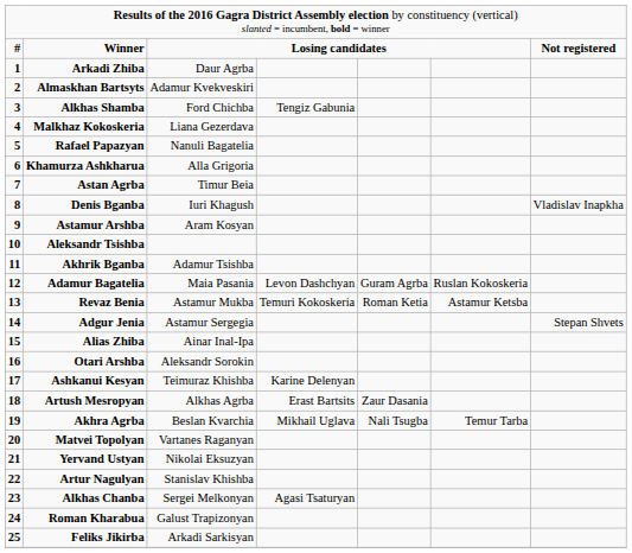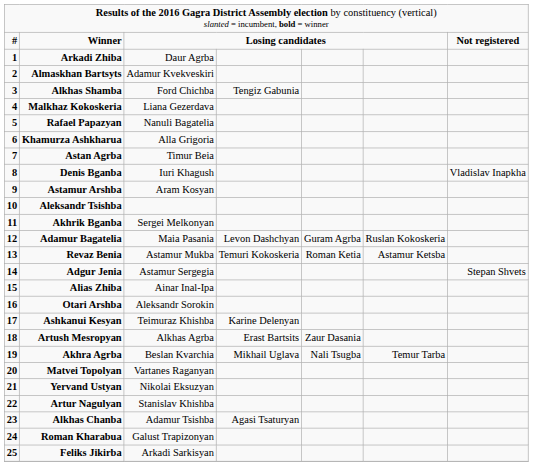 <table class="wikitable" style="text-align:right;">
 <tr style="text-align:center">
 <td colspan=9><strong>Results of the 2016 Gagra District Assembly election</strong> by constituency (vertical)<br><small><em>slanted</em> = incumbent, <strong>bold</strong> = winner</small></td>
 </tr>
 <tr>
 <td><strong>#</strong></td>
 <td><strong>Winner</strong></td>
 <td colspan=4 style="text-align:center"><strong>Losing candidates</strong></td>
 <td colspan=1 style="text-align:center"><strong>Not registered</strong></td>
 </tr>
 <tr>
 <td><strong>1</strong></td>
 <td><strong>Arkadi Zhiba</strong></td>
 <td>Daur Agrba</td>
 <td></td>
 <td></td>
 <td></td>
 <td></td>
 </tr>
 <tr>
 <td><strong>2</strong></td>
 <td><strong>Almaskhan Bartsyts</strong></td>
 <td>Adamur Kvekveskiri</td>
 <td></td>
 <td></td>
 <td></td>
 <td></td>
 </tr>
 <tr>
 <td><strong>3</strong></td>
 <td><strong>Alkhas Shamba</strong></td>
 <td>Ford Chichba</td>
 <td>Tengiz Gabunia</td>
 <td></td>
 <td></td>
 <td></td>
 </tr>
 <tr>
 <td><strong>4</strong></td>
 <td><strong>Malkhaz Kokoskeria</strong></td>
 <td>Liana Gezerdava</td>
 <td></td>
 <td></td>
 <td></td>
 <td></td>
 </tr>
 <tr>
 <td><strong>5</strong></td>
 <td><strong>Rafael Papazyan</strong></td>
 <td>Nanuli Bagatelia</td>
 <td></td>
 <td></td>
 <td></td>
 <td></td>
 </tr>
 <tr>
 <td><strong>6</strong></td>
 <td><strong>Khamurza Ashkharua</strong></td>
 <td>Alla Grigoria</td>
 <td></td>
 <td></td>
 <td></td>
 <td></td>
 </tr>
 <tr>
 <td><strong>7</strong></td>
 <td><strong>Astan Agrba</strong></td>
 <td>Timur Beia</td>
 <td></td>
 <td></td>
 <td></td>
 <td></td>
 </tr>
 <tr>
 <td><strong>8</strong></td>
 <td><strong>Denis Bganba</strong></td>
 <td>Iuri Khagush</td>
 <td></td>
 <td></td>
 <td></td>
 <td>Vladislav Inapkha</td>
 </tr>
 <tr>
 <td><strong>9</strong></td>
 <td><strong>Astamur Arshba</strong></td>
 <td>Aram Kosyan</td>
 <td></td>
 <td></td>
 <td></td>
 <td></td>
 </tr>
 <tr>
 <td><strong>10</strong></td>
 <td><strong>Aleksandr Tsishba</strong></td>
 <td></td>
 <td></td>
 <td></td>
 <td></td>
 <td></td>
 </tr>
 <tr>
 <td><strong>11</strong></td>
 <td><strong>Akhrik Bganba</strong></td>
-<td>Adamur Tsishba</td>
+<td>Sergei Melkonyan</td>
 <td></td>
 <td></td>
 <td></td>
 <td></td>
 </tr>
 <tr>
 <td><strong>12</strong></td>
 <td><strong>Adamur Bagatelia</strong></td>
 <td>Maia Pasania</td>
 <td>Levon Dashchyan</td>
 <td>Guram Agrba</td>
 <td>Ruslan Kokoskeria</td>
 <td></td>
 </tr>
 <tr>
 <td><strong>13</strong></td>
 <td><strong>Revaz Benia</strong></td>
 <td>Astamur Mukba</td>
 <td>Temuri Kokoskeria</td>
 <td>Roman Ketia</td>
 <td>Astamur Ketsba</td>
 <td></td>
 </tr>
 <tr>
 <td><strong>14</strong></td>
 <td><strong>Adgur Jenia</strong></td>
 <td>Astamur Sergegia</td>
 <td></td>
 <td></td>
 <td></td>
 <td>Stepan Shvets</td>
 </tr>
 <tr>
 <td><strong>15</strong></td>
 <td><strong>Alias Zhiba</strong></td>
 <td>Ainar Inal-Ipa</td>
 <td></td>
 <td></td>
 <td></td>
 <td></td>
 </tr>
 <tr>
 <td><strong>16</strong></td>
 <td><strong>Otari Arshba</strong></td>
 <td>Aleksandr Sorokin</td>
 <td></td>
 <td></td>
 <td></td>
 <td></td>
 </tr>
 <tr>
 <td><strong>17</strong></td>
 <td><strong>Ashkanui Kesyan</strong></td>
 <td>Teimuraz Khishba</td>
 <td>Karine Delenyan</td>
 <td></td>
 <td></td>
 <td></td>
 </tr>
 <tr>
 <td><strong>18</strong></td>
 <td><strong>Artush Mesropyan</strong></td>
 <td>Alkhas Agrba</td>
 <td>Erast Bartsits</td>
 <td>Zaur Dasania</td>
 <td></td>
 <td></td>
 </tr>
 <tr>
 <td><strong>19</strong></td>
 <td><strong>Akhra Agrba</strong></td>
 <td>Beslan Kvarchia</td>
 <td>Mikhail Uglava</td>
 <td>Nali Tsugba</td>
 <td>Temur Tarba</td>
 <td></td>
 </tr>
 <tr>
 <td><strong>20</strong></td>
 <td><strong>Matvei Topolyan</strong></td>
 <td>Vartanes Raganyan</td>
 <td></td>
 <td></td>
 <td></td>
 <td></td>
 </tr>
 <tr>
 <td><strong>21</strong></td>
 <td><strong>Yervand Ustyan</strong></td>
 <td>Nikolai Eksuzyan</td>
 <td></td>
 <td></td>
 <td></td>
 <td></td>
 </tr>
 <tr>
 <td><strong>22</strong></td>
 <td><strong>Artur Nagulyan</strong></td>
 <td>Stanislav Khishba</td>
 <td></td>
 <td></td>
 <td></td>
 <td></td>
 </tr>
 <tr>
 <td><strong>23</strong></td>
 <td><strong>Alkhas Chanba</strong></td>
-<td>Sergei Melkonyan</td>
+<td>Adamur Tsishba</td>
 <td>Agasi Tsaturyan</td>
 <td></td>
 <td></td>
 <td></td>
 </tr>
 <tr>
 <td><strong>24</strong></td>
 <td><strong>Roman Kharabua</strong></td>
 <td>Galust Trapizonyan</td>
 <td></td>
 <td></td>
 <td></td>
 <td></td>
 </tr>
 <tr>
 <td><strong>25</strong></td>
 <td><strong>Feliks Jikirba</strong></td>
 <td>Arkadi Sarkisyan</td>
 <td></td>
 <td></td>
 <td></td>
 <td></td>
 </tr>
 <tr>
 </tr>
 </table>
